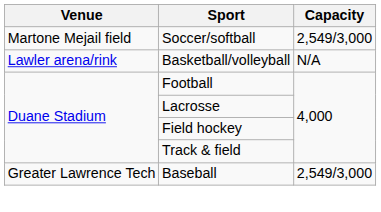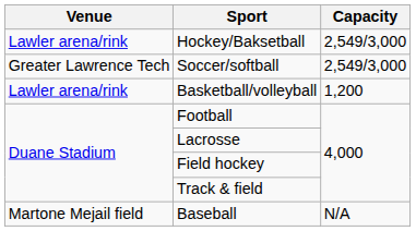 <table class="wikitable">
 <tr>
 <th>Venue</th>
 <th>Sport</th>
 <th>Capacity</th>
 </tr>
 <tr>
-<td>Martone Mejail field</td>
+<td><a href='#'>Lawler arena/rink</a></td>
+<td>Hockey/Baksetball</td>
+<td>2,549/3,000</td>
+</tr>
+<tr>
+<td>Greater Lawrence Tech</td>
 <td>Soccer/softball</td>
 <td>2,549/3,000</td>
 </tr>
 <tr>
 <td><a href='#'>Lawler arena/rink</a></td>
 <td>Basketball/volleyball</td>
-<td>N/A</td>
+<td>1,200</td>
 </tr>
 <tr>
 <td rowspan="4"><a href='#'>Duane Stadium</a></td>
 <td>Football</td>
 <td rowspan="4">4,000</td>
 </tr>
 <tr>
 <td>Lacrosse</td>
 </tr>
 <tr>
 <td>Field hockey</td>
 </tr>
 <tr>
 <td>Track & field</td>
 </tr>
 <tr>
-<td>Greater Lawrence Tech</td>
+<td>Martone Mejail field</td>
 <td>Baseball</td>
-<td>2,549/3,000</td>
+<td>N/A</td>
 </tr>
 </table>
